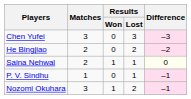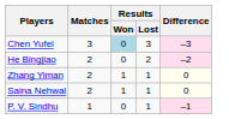 <table class=wikitable style="text-align:center; font-size:small">
 <tr>
 <th rowspan="2">Players</th>
 <th rowspan="2">Matches</th>
 <th colspan="2">Results</th>
 <th rowspan="2">Difference</th>
 </tr>
 <tr>
 <th>Won</th>
 <th>Lost</th>
 </tr>
 <tr>
 <td align="left"> <a href='#'>Chen Yufei</a></td>
 <td>3</td>
-<td>0</td>
+<td style="background: lightblue;">0</td>
 <td>3</td>
 <td bgcolor="#ffddee">–3</td>
 </tr>
 <tr>
 <td align="left"> <a href='#'>He Bingjiao</a></td>
 <td>2</td>
 <td>0</td>
 <td>2</td>
 <td bgcolor="#ffddee">–2</td>
+</tr>
+<tr>
+<td align="left"> <a href='#'>Zhang Yiman</a></td>
+<td>2</td>
+<td>1</td>
+<td>1</td>
+<td bgcolor="#fffff0">0</td>
 </tr>
 <tr>
 <td align="left"> <a href='#'>Saina Nehwal</a></td>
 <td>2</td>
 <td>1</td>
 <td>1</td>
 <td bgcolor="#fffff0">0</td>
 </tr>
 <tr>
 <td align="left"> <a href='#'>P. V. Sindhu</a></td>
 <td>1</td>
 <td>0</td>
 <td>1</td>
 <td bgcolor="#ffddee">–1</td>
 </tr>
-<tr>
-<td align="left"> <a href='#'>Nozomi Okuhara</a></td>
-<td>3</td>
-<td>1</td>
-<td>2</td>
-<td bgcolor="#ffddee">–1</td>
-</tr>
 </table>
